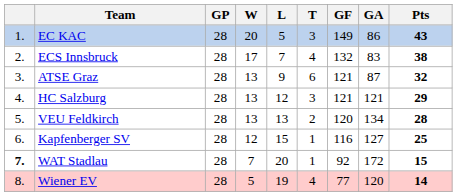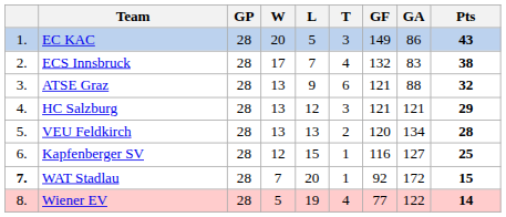 <table class="wikitable">
 <tr>
 <th width="30"></th>
 <th width="200">Team</th>
 <th width="30">GP</th>
 <th width="30">W</th>
 <th width="30">L</th>
 <th width="30">T</th>
 <th width="30">GF</th>
 <th width="30">GA</th>
 <th width="70">Pts</th>
 </tr>
 <tr bgcolor="#BCD2EE" align="center">
 <td>1.</td>
 <td align="left"><a href='#'>EC KAC</a></td>
 <td>28</td>
 <td>20</td>
 <td>5</td>
 <td>3</td>
 <td>149</td>
 <td>86</td>
 <td><strong>43</strong></td>
 </tr>
 <tr bgcolor="#FFFFFF" align="center">
 <td>2.</td>
 <td align="left"><a href='#'>ECS Innsbruck</a></td>
 <td>28</td>
 <td>17</td>
 <td>7</td>
 <td>4</td>
 <td>132</td>
 <td>83</td>
 <td><strong>38</strong></td>
 </tr>
 <tr bgcolor="#FFFFFF" align="center">
 <td>3.</td>
 <td align="left"><a href='#'>ATSE Graz</a></td>
 <td>28</td>
 <td>13</td>
 <td>9</td>
 <td>6</td>
 <td>121</td>
-<td>87</td>
+<td>88</td>
 <td><strong>32</strong></td>
 </tr>
 <tr bgcolor="#FFFFFF" align="center">
 <td>4.</td>
 <td align="left"><a href='#'>HC Salzburg</a></td>
 <td>28</td>
 <td>13</td>
 <td>12</td>
 <td>3</td>
 <td>121</td>
 <td>121</td>
 <td><strong>29</strong></td>
 </tr>
 <tr bgcolor="#FFFFFF" align="center">
 <td>5.</td>
 <td align="left"><a href='#'>VEU Feldkirch</a></td>
 <td>28</td>
 <td>13</td>
 <td>13</td>
 <td>2</td>
 <td>120</td>
 <td>134</td>
 <td><strong>28</strong></td>
 </tr>
 <tr bgcolor="#FFFFFF" align="center">
 <td>6.</td>
 <td align="left"><a href='#'>Kapfenberger SV</a></td>
 <td>28</td>
 <td>12</td>
 <td>15</td>
 <td>1</td>
 <td>116</td>
 <td>127</td>
 <td><strong>25</strong></td>
 </tr>
 <tr bgcolor="#FFFFFF" align="center">
 <td><strong>7.</strong></td>
 <td align="left"><a href='#'>WAT Stadlau</a></td>
 <td>28</td>
 <td>7</td>
 <td>20</td>
 <td>1</td>
 <td>92</td>
 <td>172</td>
 <td><strong>15</strong></td>
 </tr>
 <tr bgcolor="#FFCCCC" align="center">
 <td>8.</td>
 <td align="left"><a href='#'>Wiener EV</a></td>
 <td>28</td>
 <td>5</td>
 <td>19</td>
 <td>4</td>
 <td>77</td>
-<td>120</td>
+<td>122</td>
 <td><strong>14</strong></td>
 </tr>
 </table>
